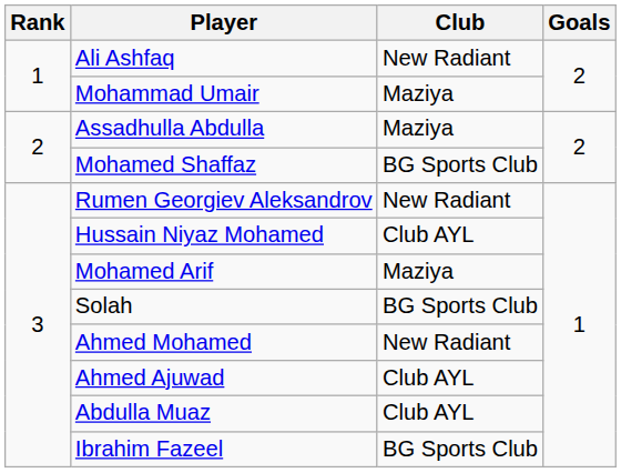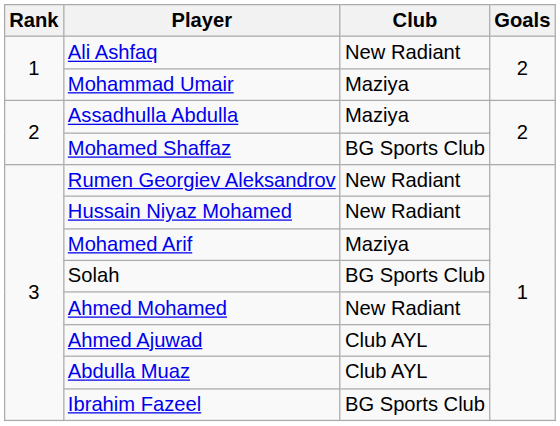 <table class="wikitable" style="text-align:center">
 <tr>
 <th>Rank</th>
 <th>Player</th>
 <th>Club</th>
 <th>Goals</th>
 </tr>
 <tr>
 <td rowspan="2">1</td>
 <td align="left"> <a href='#'>Ali Ashfaq</a></td>
 <td align="left">New Radiant</td>
 <td rowspan="2">2</td>
 </tr>
 <tr>
 <td align="left"> <a href='#'>Mohammad Umair</a></td>
 <td align="left">Maziya</td>
 </tr>
 <tr>
 <td rowspan="2">2</td>
 <td align="left"> <a href='#'>Assadhulla Abdulla</a></td>
 <td align="left">Maziya</td>
 <td rowspan="2">2</td>
 </tr>
 <tr>
 <td align="left"> <a href='#'>Mohamed Shaffaz</a></td>
 <td align="left">BG Sports Club</td>
 </tr>
 <tr>
 <td rowspan="8">3</td>
 <td align="left"> <a href='#'>Rumen Georgiev Aleksandrov</a></td>
 <td align="left">New Radiant</td>
 <td rowspan="8">1</td>
 </tr>
 <tr>
 <td align="left"> <a href='#'>Hussain Niyaz Mohamed</a></td>
-<td align="left">Club AYL</td>
+<td align="left">New Radiant</td>
 </tr>
 <tr>
 <td align="left"> <a href='#'>Mohamed Arif</a></td>
 <td align="left">Maziya</td>
 </tr>
 <tr>
 <td align="left"> Solah</td>
 <td align="left">BG Sports Club</td>
 </tr>
 <tr>
 <td align="left"> <a href='#'>Ahmed Mohamed</a></td>
 <td align="left">New Radiant</td>
 </tr>
 <tr>
 <td align="left"> <a href='#'>Ahmed Ajuwad</a></td>
 <td align="left">Club AYL</td>
 </tr>
 <tr>
 <td align="left"> <a href='#'>Abdulla Muaz</a></td>
 <td align="left">Club AYL</td>
 </tr>
 <tr>
 <td align="left"> <a href='#'>Ibrahim Fazeel</a></td>
 <td align="left">BG Sports Club</td>
 </tr>
 </table>
